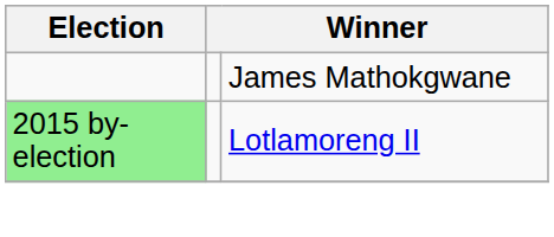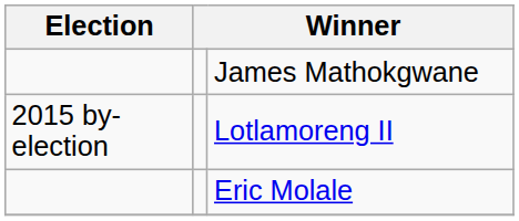 <table class=wikitable>
 <tr>
 <th width=100>Election</th>
 <th width=175 colspan=2>Winner</th>
 </tr>
 <tr>
 <td></td>
 <td bgcolor=></td>
 <td>James Mathokgwane</td>
 </tr>
 <tr>
-<td style="background: lightgreen;">2015 by-election</td>
+<td>2015 by-election</td>
 <td bgcolor=></td>
 <td><a href='#'>Lotlamoreng II</a></td>
 </tr>
 <tr>
+<td></td>
+<td bgcolor=></td>
+<td><a href='#'>Eric Molale</a></td>
+</tr>
+<tr>
 </tr>
 </table>
